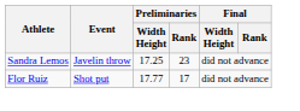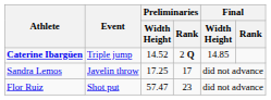 <table class=wikitable style="font-size:90%;">
 <tr>
 <th rowspan="2">Athlete</th>
 <th rowspan="2">Event</th>
 <th colspan="2">Preliminaries</th>
 <th colspan="2">Final</th>
 </tr>
 <tr>
 <th>Width<br>Height</th>
 <th>Rank</th>
 <th>Width<br>Height</th>
 <th>Rank</th>
 </tr>
 <tr style="border-top: single;">
+<td><strong><a href='#'>Caterine Ibargüen</a></strong></td>
+<td><a href='#'>Triple jump</a></td>
+<td align=center>14.52</td>
+<td align=center>2 <strong>Q</strong></td>
+<td align=center>14.85</td>
+<td align=center></td>
+</tr>
+<tr style="border-top: single;">
 <td><a href='#'>Sandra Lemos</a></td>
 <td><a href='#'>Javelin throw</a></td>
 <td align=center>17.25</td>
-<td align=center>23</td>
+<td align=center>17</td>
 <td align=center colspan=2>did not advance</td>
 </tr>
 <tr style="border-top: single;">
 <td><a href='#'>Flor Ruiz</a></td>
 <td><a href='#'>Shot put</a></td>
-<td align=center>17.77</td>
-<td align=center>17</td>
+<td align=center>57.47</td>
+<td align=center>23</td>
 <td align=center colspan=2>did not advance</td>
 </tr>
 </table>
